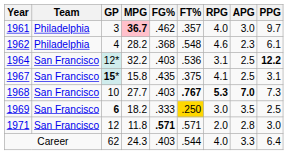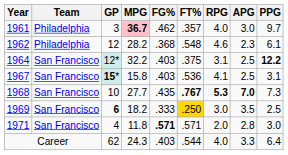 <table class="wikitable sortable" style="font-size:95%; text-align:right;">
 <tr>
 <th>Year</th>
 <th>Team</th>
 <th>GP</th>
 <th>MPG</th>
 <th>FG%</th>
 <th>FT%</th>
 <th>RPG</th>
 <th>APG</th>
 <th>PPG</th>
 </tr>
 <tr>
 <td style="text-align:left;"><a href='#'>1961</a></td>
 <td style="text-align:left;"><a href='#'>Philadelphia</a></td>
 <td>3</td>
 <td style="background: pink;"><strong>36.7</strong></td>
 <td>.462</td>
 <td>.357</td>
 <td>4.0</td>
 <td>3.0</td>
 <td>9.7</td>
 </tr>
 <tr>
 <td style="text-align:left;"><a href='#'>1962</a></td>
 <td style="text-align:left;"><a href='#'>Philadelphia</a></td>
-<td>4</td>
+<td>12</td>
 <td>28.2</td>
 <td>.368</td>
 <td>.548</td>
 <td>4.6</td>
 <td>2.3</td>
 <td>6.1</td>
 </tr>
 <tr>
 <td style="text-align:left;"><a href='#'>1964</a></td>
 <td style="text-align:left;"><a href='#'>San Francisco</a></td>
 <td bgcolor="CFECEC">12*</td>
 <td>32.2</td>
 <td>.403</td>
-<td>.536</td>
+<td>.375</td>
 <td>3.1</td>
 <td>2.5</td>
 <td><strong>12.2</strong></td>
 </tr>
 <tr>
 <td style="text-align:left;"><a href='#'>1967</a></td>
 <td style="text-align:left;"><a href='#'>San Francisco</a></td>
 <td bgcolor="CFECEC"><strong>15</strong>*</td>
 <td>15.8</td>
-<td>.435</td>
-<td>.375</td>
+<td>.403</td>
+<td>.536</td>
 <td>4.1</td>
 <td>2.5</td>
 <td>3.1</td>
 </tr>
 <tr>
 <td style="text-align:left;"><a href='#'>1968</a></td>
 <td style="text-align:left;"><a href='#'>San Francisco</a></td>
 <td>10</td>
 <td>27.7</td>
-<td>.403</td>
+<td>.435</td>
 <td><strong>.767</strong></td>
 <td><strong>5.3</strong></td>
 <td><strong>7.0</strong></td>
 <td>7.3</td>
 </tr>
 <tr>
 <td style="text-align:left;"><a href='#'>1969</a></td>
 <td style="text-align:left;"><a href='#'>San Francisco</a></td>
 <td><strong>6</strong></td>
 <td>18.2</td>
 <td>.333</td>
 <td style="background: gold;">.250</td>
 <td>3.0</td>
 <td>3.5</td>
 <td>2.5</td>
 </tr>
 <tr>
 <td style="text-align:left;"><a href='#'>1971</a></td>
 <td style="text-align:left;"><a href='#'>San Francisco</a></td>
-<td>12</td>
+<td>4</td>
 <td>11.8</td>
 <td><strong>.571</strong></td>
 <td>.571</td>
 <td>2.0</td>
 <td>2.8</td>
 <td>3.0</td>
 </tr>
 <tr class="sortbottom">
 <td style="text-align:center;" colspan="2">Career</td>
 <td>62</td>
 <td>24.3</td>
 <td>.403</td>
 <td>.544</td>
 <td>4.0</td>
 <td>3.3</td>
 <td>6.4</td>
 </tr>
 </table>
